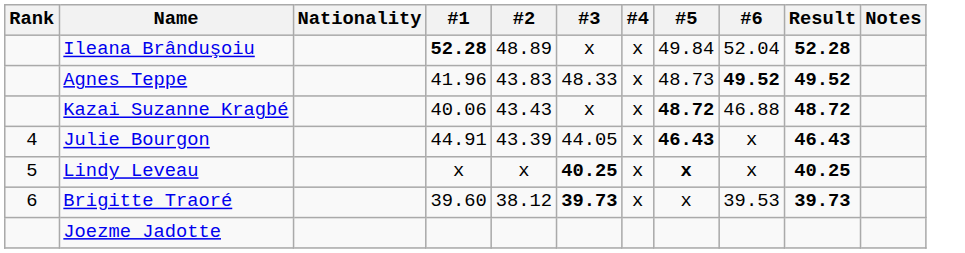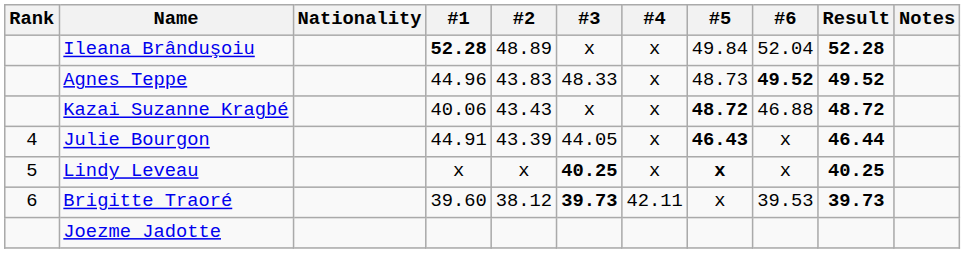 <table class="wikitable sortable" style="text-align:center;font-size:95%">
 <tr>
 <th>Rank</th>
 <th>Name</th>
 <th>Nationality</th>
 <th>#1</th>
 <th>#2</th>
 <th>#3</th>
 <th>#4</th>
 <th>#5</th>
 <th>#6</th>
 <th>Result</th>
 <th>Notes</th>
 </tr>
 <tr>
 <td></td>
 <td align=left><a href='#'>Ileana Brânduşoiu</a></td>
 <td align=left></td>
 <td><strong>52.28</strong></td>
 <td>48.89</td>
 <td>x</td>
 <td>x</td>
 <td>49.84</td>
 <td>52.04</td>
 <td><strong>52.28</strong></td>
 <td></td>
 </tr>
 <tr>
 <td></td>
 <td align=left><a href='#'>Agnes Teppe</a></td>
 <td align=left></td>
-<td>41.96</td>
+<td>44.96</td>
 <td>43.83</td>
 <td>48.33</td>
 <td>x</td>
 <td>48.73</td>
 <td><strong>49.52</strong></td>
 <td><strong>49.52</strong></td>
 <td></td>
 </tr>
 <tr>
 <td></td>
 <td align=left><a href='#'>Kazai Suzanne Kragbé</a></td>
 <td align=left></td>
 <td>40.06</td>
 <td>43.43</td>
 <td>x</td>
 <td>x</td>
 <td><strong>48.72</strong></td>
 <td>46.88</td>
 <td><strong>48.72</strong></td>
 <td></td>
 </tr>
 <tr>
 <td>4</td>
 <td align=left><a href='#'>Julie Bourgon</a></td>
 <td align=left></td>
 <td>44.91</td>
 <td>43.39</td>
 <td>44.05</td>
 <td>x</td>
 <td><strong>46.43</strong></td>
 <td>x</td>
-<td><strong>46.43</strong></td>
+<td><strong>46.44</strong></td>
 <td></td>
 </tr>
 <tr>
 <td>5</td>
 <td align=left><a href='#'>Lindy Leveau</a></td>
 <td align=left></td>
 <td>x</td>
 <td>x</td>
 <td><strong>40.25</strong></td>
 <td>x</td>
 <td><strong>x</strong></td>
 <td>x</td>
 <td><strong>40.25</strong></td>
 <td></td>
 </tr>
 <tr>
 <td>6</td>
 <td align=left><a href='#'>Brigitte Traoré</a></td>
 <td align=left></td>
 <td>39.60</td>
 <td>38.12</td>
 <td><strong>39.73</strong></td>
-<td>x</td>
+<td>42.11</td>
 <td>x</td>
 <td>39.53</td>
 <td><strong>39.73</strong></td>
 <td></td>
 </tr>
 <tr>
 <td></td>
 <td align=left><a href='#'>Joezme Jadotte</a></td>
 <td align=left></td>
 <td></td>
 <td></td>
 <td></td>
 <td></td>
 <td></td>
 <td></td>
 <td><strong></strong></td>
 <td></td>
 </tr>
 </table>
